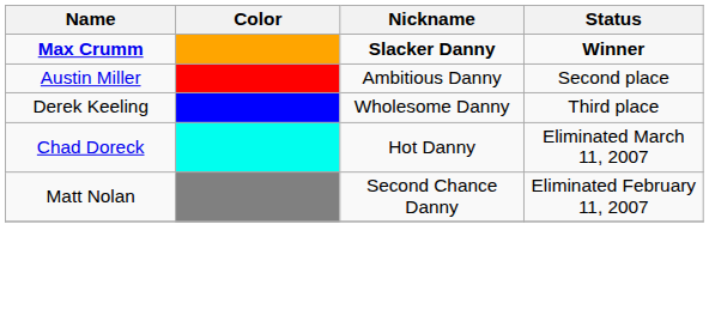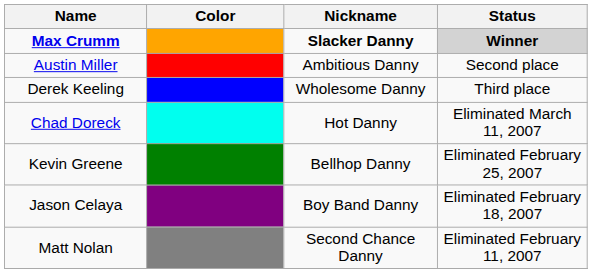 <table class="wikitable" style="text-align: center">
 <tr>
 <th width="200">Name</th>
 <th width="200">Color</th>
 <th width="200">Nickname</th>
 <th width="200">Status</th>
 </tr>
 <tr>
 <td><strong><a href='#'>Max Crumm</a></strong></td>
 <td bgcolor="orange"><span> </span></td>
 <td><strong>Slacker Danny</strong></td>
-<td><strong>Winner</strong></td>
+<td style="background: lightgrey;"><strong>Winner</strong></td>
 </tr>
 <tr>
 <td><a href='#'>Austin Miller</a></td>
 <td bgcolor="red"><span> </span></td>
 <td>Ambitious Danny</td>
 <td>Second place</td>
 </tr>
 <tr>
 <td>Derek Keeling</td>
 <td bgcolor="blue"><span> </span></td>
 <td>Wholesome Danny</td>
 <td>Third place</td>
 </tr>
 <tr>
 <td><a href='#'>Chad Doreck</a></td>
 <td bgcolor="#00FFEF"><span> </span></td>
 <td>Hot Danny</td>
 <td>Eliminated March 11, 2007</td>
 </tr>
 <tr>
+<td>Kevin Greene</td>
+<td bgcolor="green"><span> </span></td>
+<td>Bellhop Danny</td>
+<td>Eliminated February 25, 2007</td>
+</tr>
+<tr>
+<td>Jason Celaya</td>
+<td bgcolor="purple"><span> </span></td>
+<td>Boy Band Danny</td>
+<td>Eliminated February 18, 2007</td>
+</tr>
+<tr>
 <td>Matt Nolan</td>
 <td bgcolor="grey"><span> </span></td>
 <td>Second Chance Danny</td>
 <td>Eliminated February 11, 2007</td>
 </tr>
 <tr>
 </tr>
 </table>
